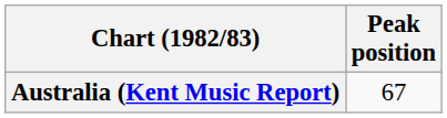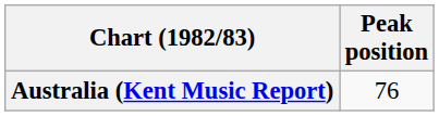 <table class="wikitable sortable plainrowheaders">
 <tr>
 <th scope="col">Chart (1982/83)</th>
 <th scope="col">Peak<br>position</th>
 </tr>
 <tr>
 <th scope="row">Australia (<a href='#'>Kent Music Report</a>)</th>
-<td style="text-align:center;">67</td>
+<td style="text-align:center;">76</td>
 </tr>
 </table>
